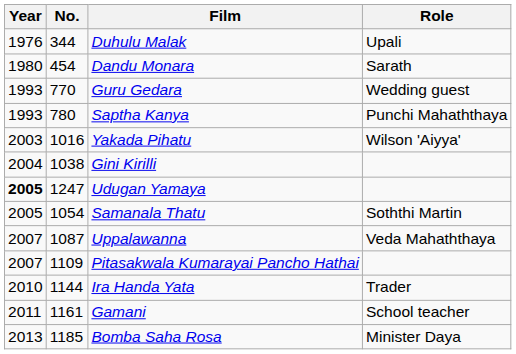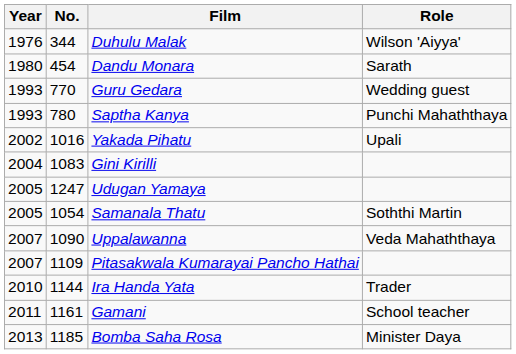 <table class="wikitable">
 <tr>
 <th>Year</th>
 <th>No.</th>
 <th>Film</th>
 <th>Role</th>
 </tr>
 <tr>
 <td>1976</td>
 <td>344</td>
 <td><em><a href='#'>Duhulu Malak</a></em></td>
-<td>Upali</td>
+<td>Wilson 'Aiyya'</td>
 </tr>
 <tr>
 <td>1980</td>
 <td>454</td>
 <td><em><a href='#'>Dandu Monara</a></em></td>
 <td>Sarath </td>
 </tr>
 <tr>
 <td>1993</td>
 <td>770</td>
 <td><em><a href='#'>Guru Gedara</a></em></td>
 <td>Wedding guest</td>
 </tr>
 <tr>
 <td>1993</td>
 <td>780</td>
 <td><em><a href='#'>Saptha Kanya</a></em></td>
 <td>Punchi Mahaththaya</td>
 </tr>
 <tr>
-<td>2003</td>
+<td>2002</td>
 <td>1016</td>
 <td><em><a href='#'>Yakada Pihatu</a></em></td>
-<td>Wilson 'Aiyya'</td>
+<td>Upali</td>
 </tr>
 <tr>
 <td>2004</td>
-<td>1038</td>
+<td>1083</td>
 <td><em><a href='#'>Gini Kirilli</a></em></td>
 <td></td>
 </tr>
 <tr>
-<td><strong>2005</strong></td>
+<td>2005</td>
 <td>1247</td>
 <td><em><a href='#'>Udugan Yamaya</a></em></td>
 <td></td>
 </tr>
 <tr>
 <td>2005</td>
 <td>1054</td>
 <td><em><a href='#'>Samanala Thatu</a></em></td>
 <td>Soththi Martin</td>
 </tr>
 <tr>
 <td>2007</td>
-<td>1087</td>
+<td>1090</td>
 <td><em><a href='#'>Uppalawanna</a></em></td>
 <td>Veda Mahaththaya</td>
 </tr>
 <tr>
 <td>2007</td>
 <td>1109</td>
 <td><em><a href='#'>Pitasakwala Kumarayai Pancho Hathai</a></em></td>
 <td></td>
 </tr>
 <tr>
 <td>2010</td>
 <td>1144</td>
 <td><em><a href='#'>Ira Handa Yata</a></em></td>
 <td>Trader</td>
 </tr>
 <tr>
 <td>2011</td>
 <td>1161</td>
 <td><em><a href='#'>Gamani</a></em></td>
 <td>School teacher</td>
 </tr>
 <tr>
 <td>2013</td>
 <td>1185</td>
 <td><em><a href='#'>Bomba Saha Rosa</a></em></td>
 <td>Minister Daya</td>
 </tr>
 </table>
